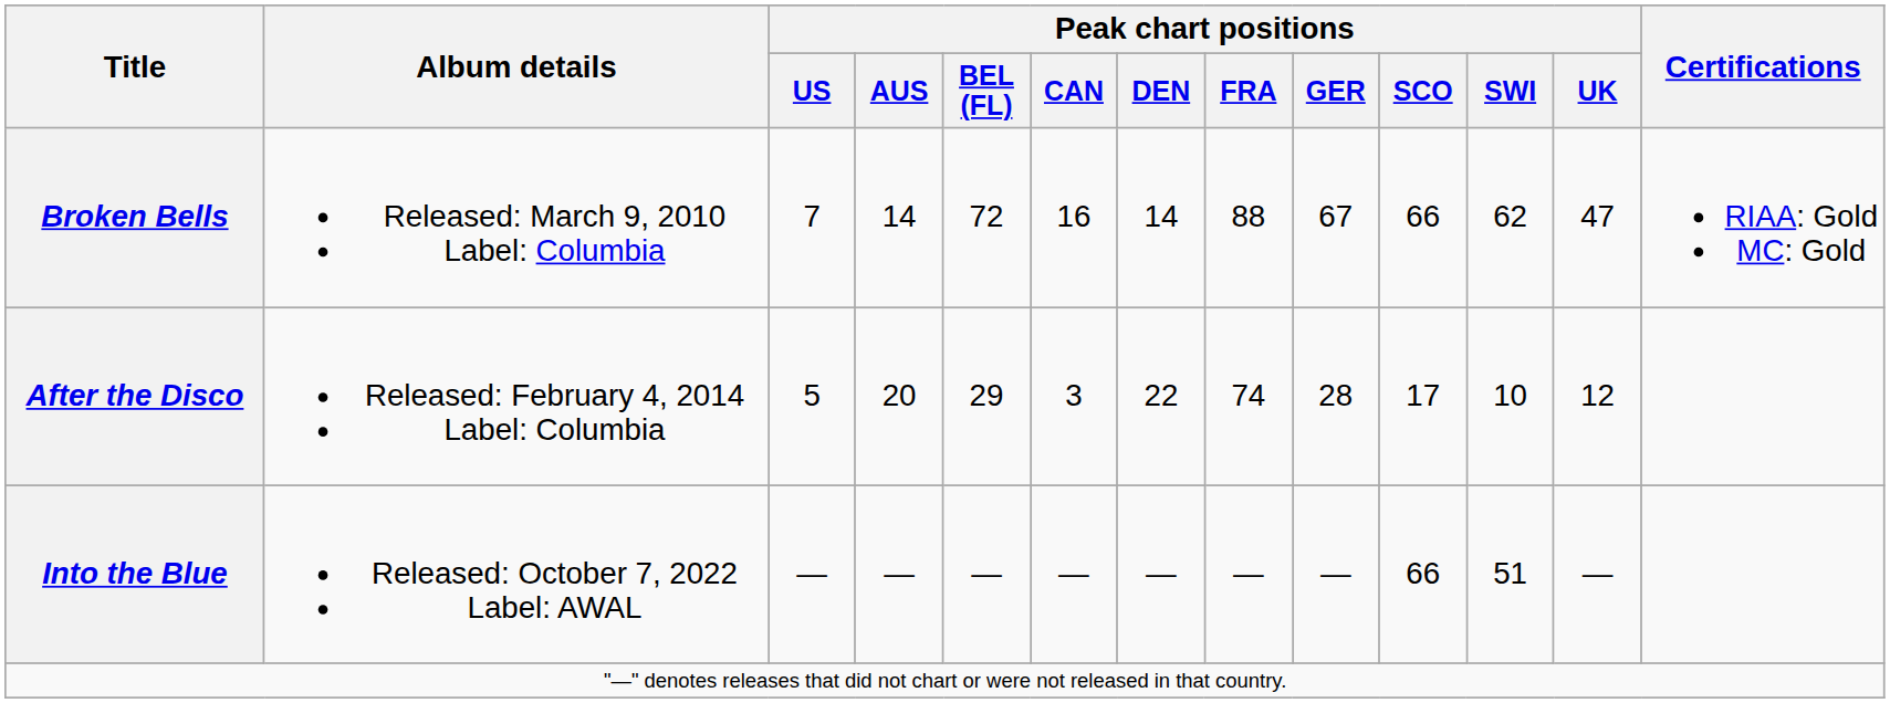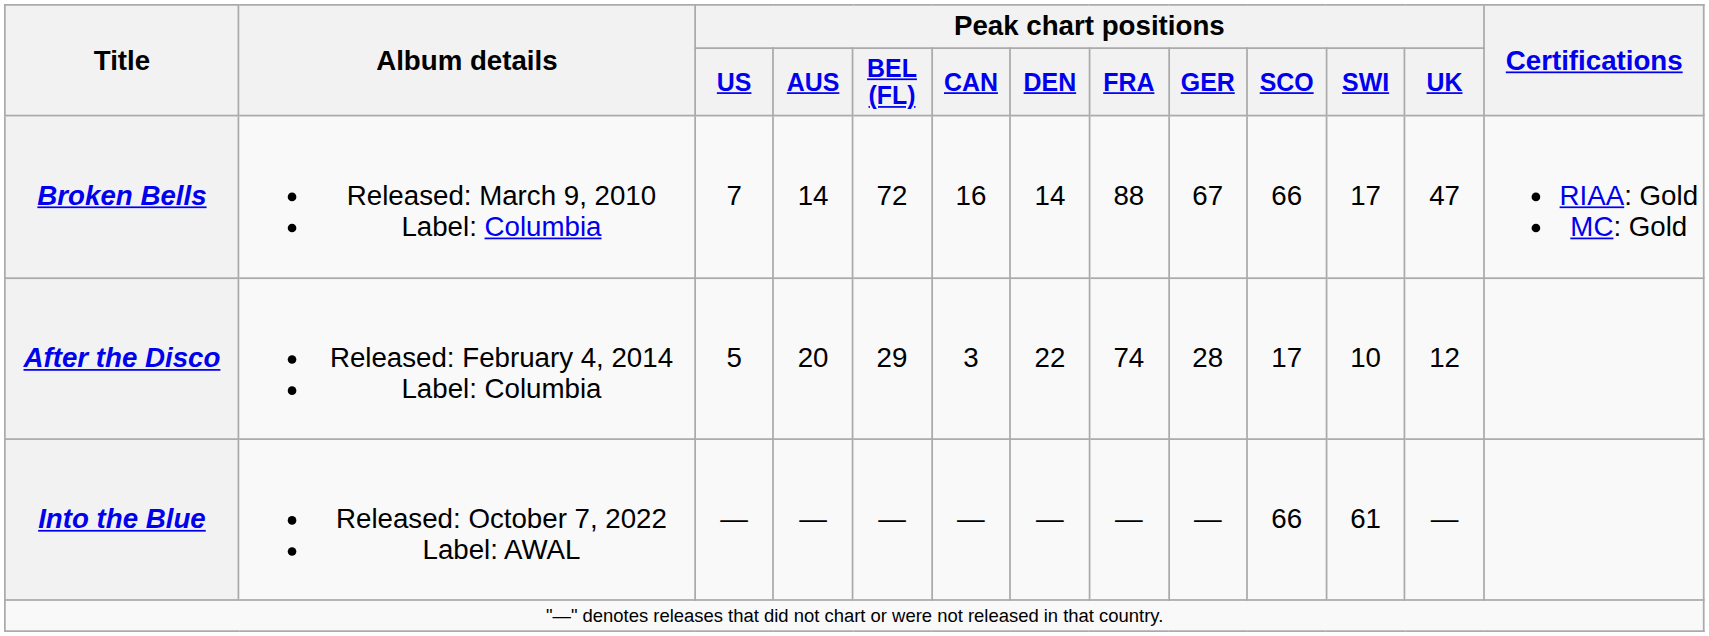 <table class="wikitable plainrowheaders" style="text-align:center;" border="1">
 <tr>
 <th scope="col" rowspan="2" style="width:8em;">Title</th>
 <th scope="col" rowspan="2" style="width:16em;">Album details</th>
 <th scope="col" colspan="10">Peak chart positions</th>
 <th scope="col" rowspan="2"><a href='#'>Certifications</a></th>
 </tr>
 <tr>
 <th scope="col" style="width:2.7em;font-size:90%;"><a href='#'>US</a><br></th>
 <th scope="col" style="width:2.7em;font-size:90%;"><a href='#'>AUS</a><br></th>
 <th scope="col" style="width:2.7em;font-size:90%;"><a href='#'>BEL<br>(FL)</a><br></th>
 <th scope="col" style="width:2.7em;font-size:90%;"><a href='#'>CAN</a><br></th>
 <th scope="col" style="width:2.7em;font-size:90%;"><a href='#'>DEN</a><br></th>
 <th scope="col" style="width:2.7em;font-size:90%;"><a href='#'>FRA</a><br></th>
 <th scope="col" style="width:2.7em;font-size:90%;"><a href='#'>GER</a><br></th>
 <th scope="col" style="width:2.7em;font-size:90%;"><a href='#'>SCO</a><br></th>
 <th scope="col" style="width:2.7em;font-size:90%;"><a href='#'>SWI</a><br></th>
 <th scope="col" style="width:2.7em;font-size:90%;"><a href='#'>UK</a><br></th>
 </tr>
 <tr>
 <th scope="row"><em><a href='#'>Broken Bells</a></em></th>
 <td><br><ul><li>Released: March 9, 2010</li><li>Label: <a href='#'>Columbia</a></li></ul></td>
 <td>7</td>
 <td>14</td>
 <td>72</td>
 <td>16</td>
 <td>14</td>
 <td>88</td>
 <td>67</td>
 <td>66</td>
-<td>62</td>
+<td>17</td>
 <td>47</td>
 <td><br><ul><li><a href='#'>RIAA</a>: Gold</li><li><a href='#'>MC</a>: Gold</li></ul></td>
 </tr>
 <tr>
 <th scope="row"><em><a href='#'>After the Disco</a></em></th>
 <td><br><ul><li>Released: February 4, 2014</li><li>Label: Columbia</li></ul></td>
 <td>5</td>
 <td>20</td>
 <td>29</td>
 <td>3</td>
 <td>22</td>
 <td>74</td>
 <td>28</td>
 <td>17</td>
 <td>10</td>
 <td>12</td>
 <td></td>
 </tr>
 <tr>
 <th scope="row"><em><a href='#'>Into the Blue</a></em></th>
 <td><br><ul><li>Released: October 7, 2022</li><li>Label: AWAL</li></ul></td>
 <td>—</td>
 <td>—</td>
 <td>—</td>
 <td>—</td>
 <td>—</td>
 <td>—</td>
 <td>—</td>
 <td>66</td>
-<td>51</td>
+<td>61</td>
 <td>—</td>
 <td></td>
 </tr>
 <tr>
 <td colspan="17" style="font-size:8pt;">"—" denotes releases that did not chart or were not released in that country.</td>
 </tr>
 </table>
